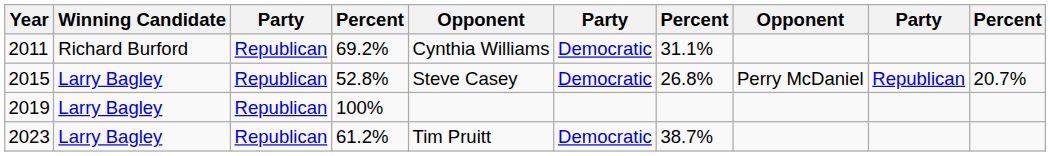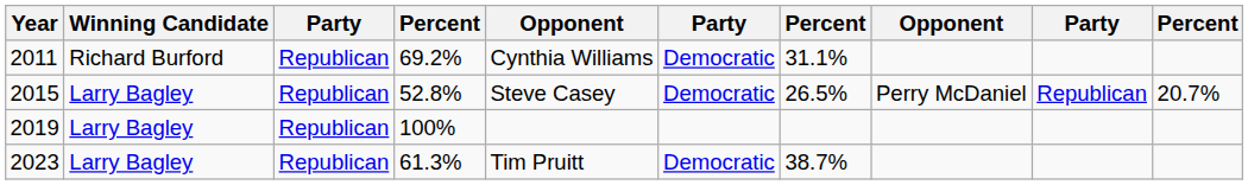 <table class="wikitable" style="margin:0.5em auto; font-size:95%;">
 <tr>
 <th>Year</th>
 <th>Winning Candidate</th>
 <th>Party</th>
 <th>Percent</th>
 <th>Opponent</th>
 <th>Party</th>
 <th>Percent</th>
 <th>Opponent</th>
 <th>Party</th>
 <th>Percent</th>
 </tr>
 <tr>
 <td>2011</td>
 <td>Richard Burford</td>
 <td><a href='#'>Republican</a></td>
 <td>69.2%</td>
 <td>Cynthia Williams</td>
 <td><a href='#'>Democratic</a></td>
 <td>31.1%</td>
 <td></td>
 <td></td>
 <td></td>
 </tr>
 <tr>
 <td>2015</td>
 <td><a href='#'>Larry Bagley</a></td>
 <td><a href='#'>Republican</a></td>
 <td>52.8%</td>
 <td>Steve Casey</td>
 <td><a href='#'>Democratic</a></td>
-<td>26.8%</td>
+<td>26.5%</td>
 <td>Perry McDaniel</td>
 <td><a href='#'>Republican</a></td>
 <td>20.7%</td>
 </tr>
 <tr>
 <td>2019</td>
 <td><a href='#'>Larry Bagley</a></td>
 <td><a href='#'>Republican</a></td>
 <td>100%</td>
 <td></td>
 <td></td>
 <td></td>
 <td></td>
 <td></td>
 <td></td>
 </tr>
 <tr>
 <td>2023</td>
 <td><a href='#'>Larry Bagley</a></td>
 <td><a href='#'>Republican</a></td>
-<td>61.2%</td>
+<td>61.3%</td>
 <td>Tim Pruitt</td>
 <td><a href='#'>Democratic</a></td>
 <td>38.7%</td>
 <td></td>
 <td></td>
 <td></td>
 </tr>
 </table>
